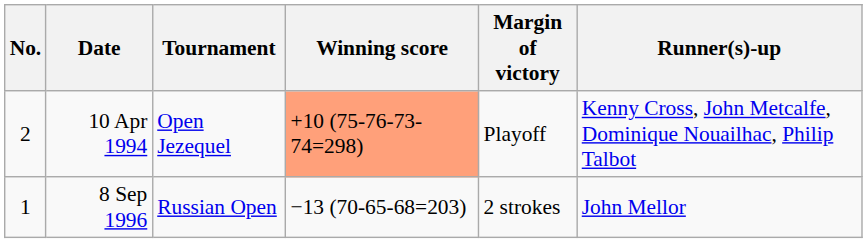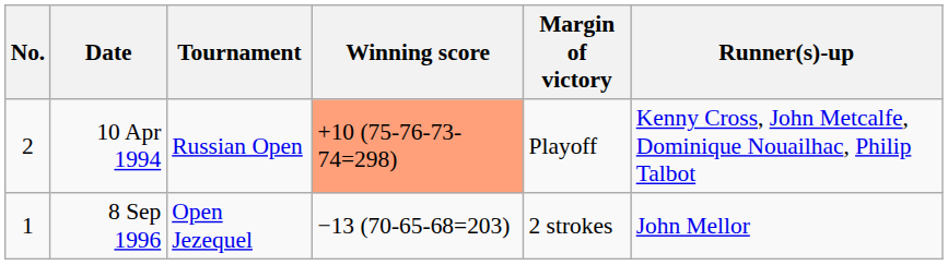 <table class="wikitable" style="font-size:95%;">
 <tr>
 <th>No.</th>
 <th>Date</th>
 <th>Tournament</th>
 <th>Winning score</th>
 <th>Margin of<br>victory</th>
 <th>Runner(s)-up</th>
 </tr>
 <tr>
 <td align=center>2</td>
 <td align=right>10 Apr <a href='#'>1994</a></td>
-<td><a href='#'>Open Jezequel</a></td>
+<td><a href='#'>Russian Open</a></td>
 <td style="background: lightsalmon;">+10 (75-76-73-74=298)</td>
 <td>Playoff</td>
 <td> <a href='#'>Kenny Cross</a>,  <a href='#'>John Metcalfe</a>,<br> <a href='#'>Dominique Nouailhac</a>,  <a href='#'>Philip Talbot</a></td>
 </tr>
 <tr>
 <td align=center>1</td>
 <td align=right>8 Sep <a href='#'>1996</a></td>
-<td><a href='#'>Russian Open</a></td>
+<td><a href='#'>Open Jezequel</a></td>
 <td>−13 (70-65-68=203)</td>
 <td>2 strokes</td>
 <td> <a href='#'>John Mellor</a></td>
 </tr>
 </table>
